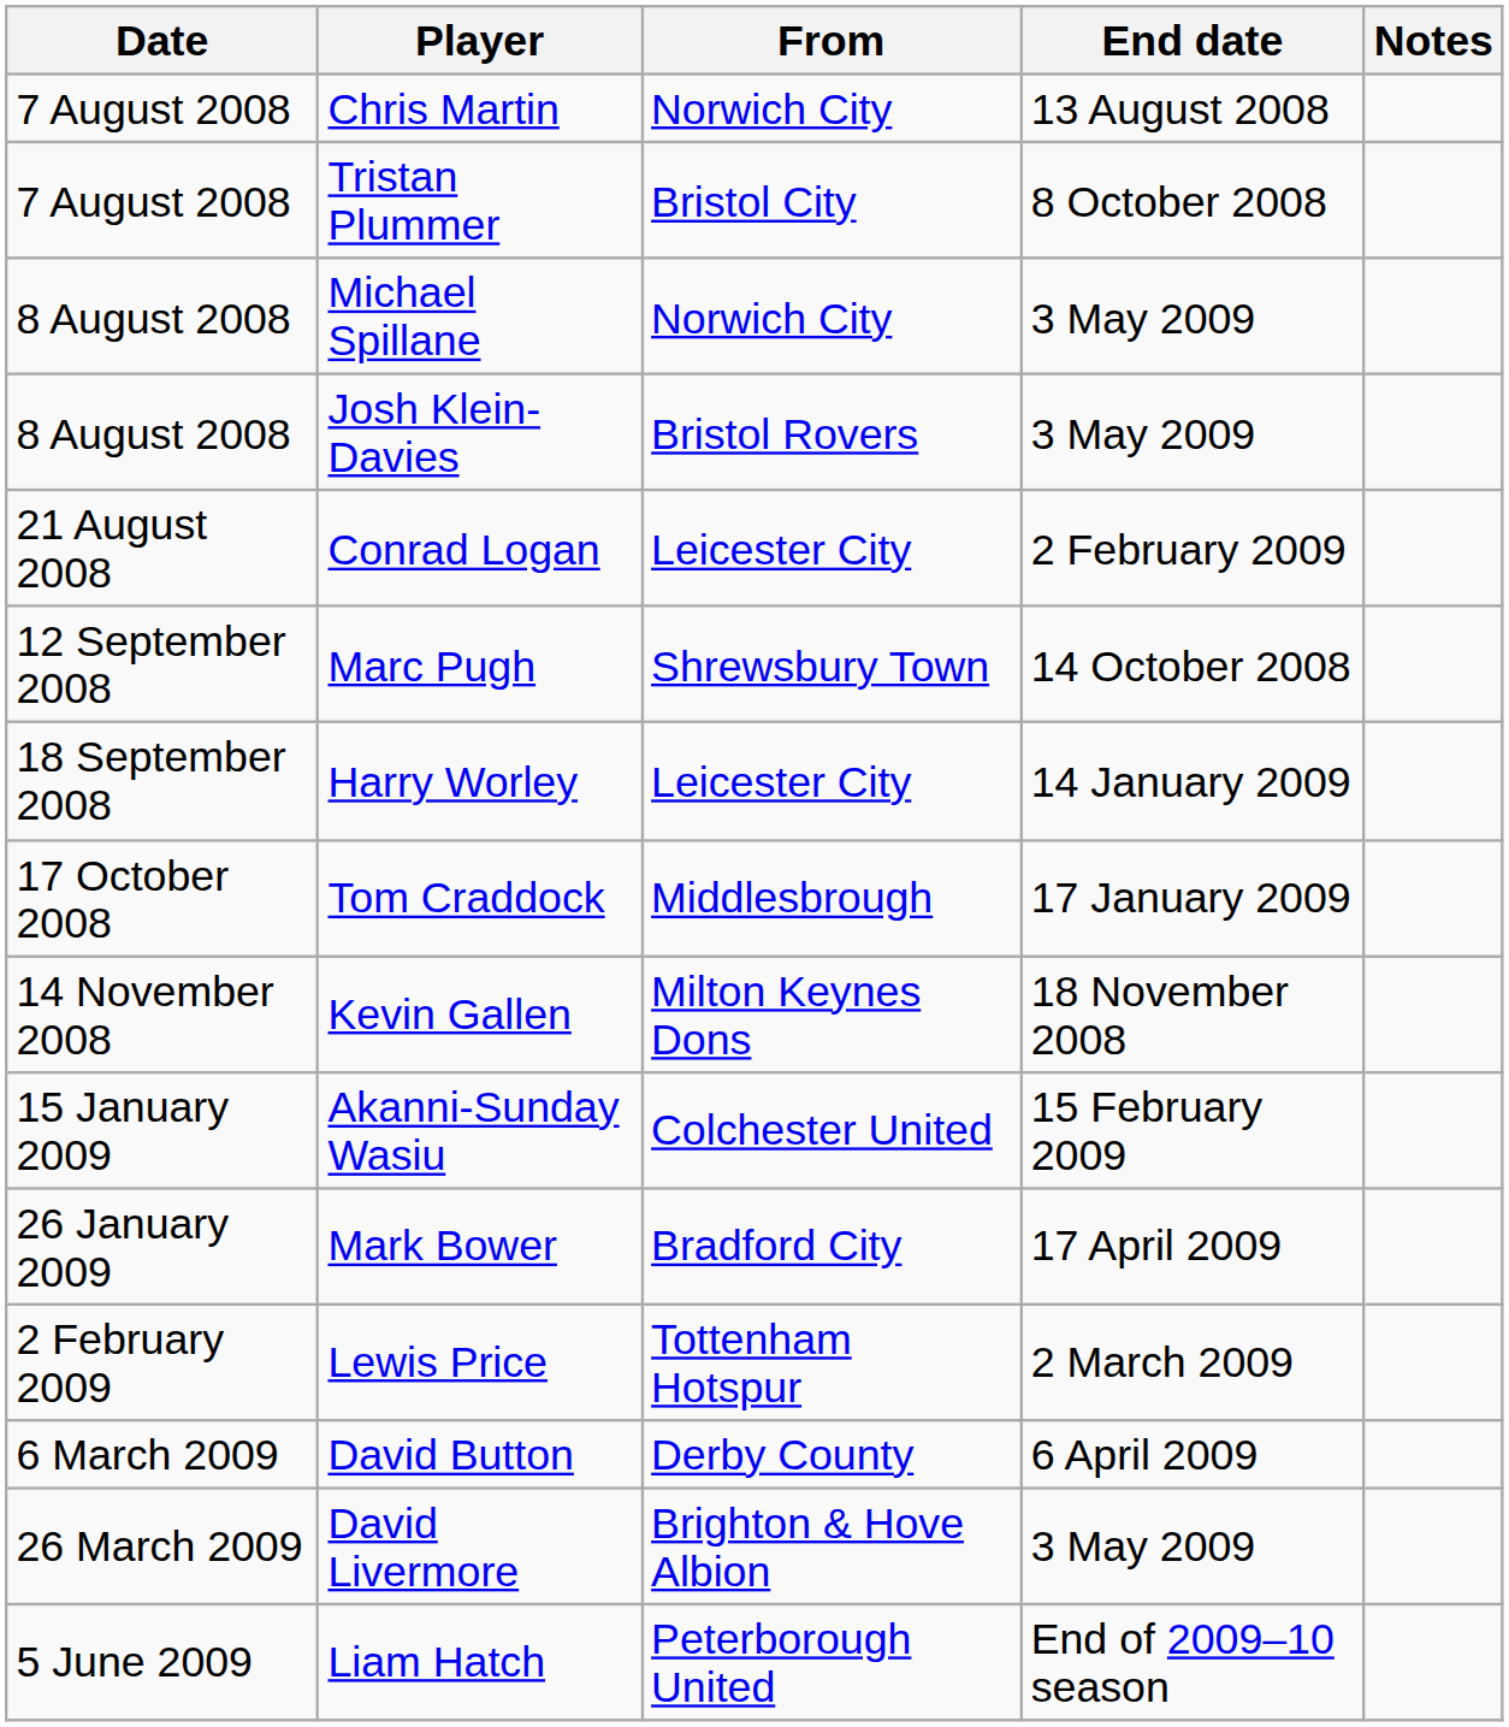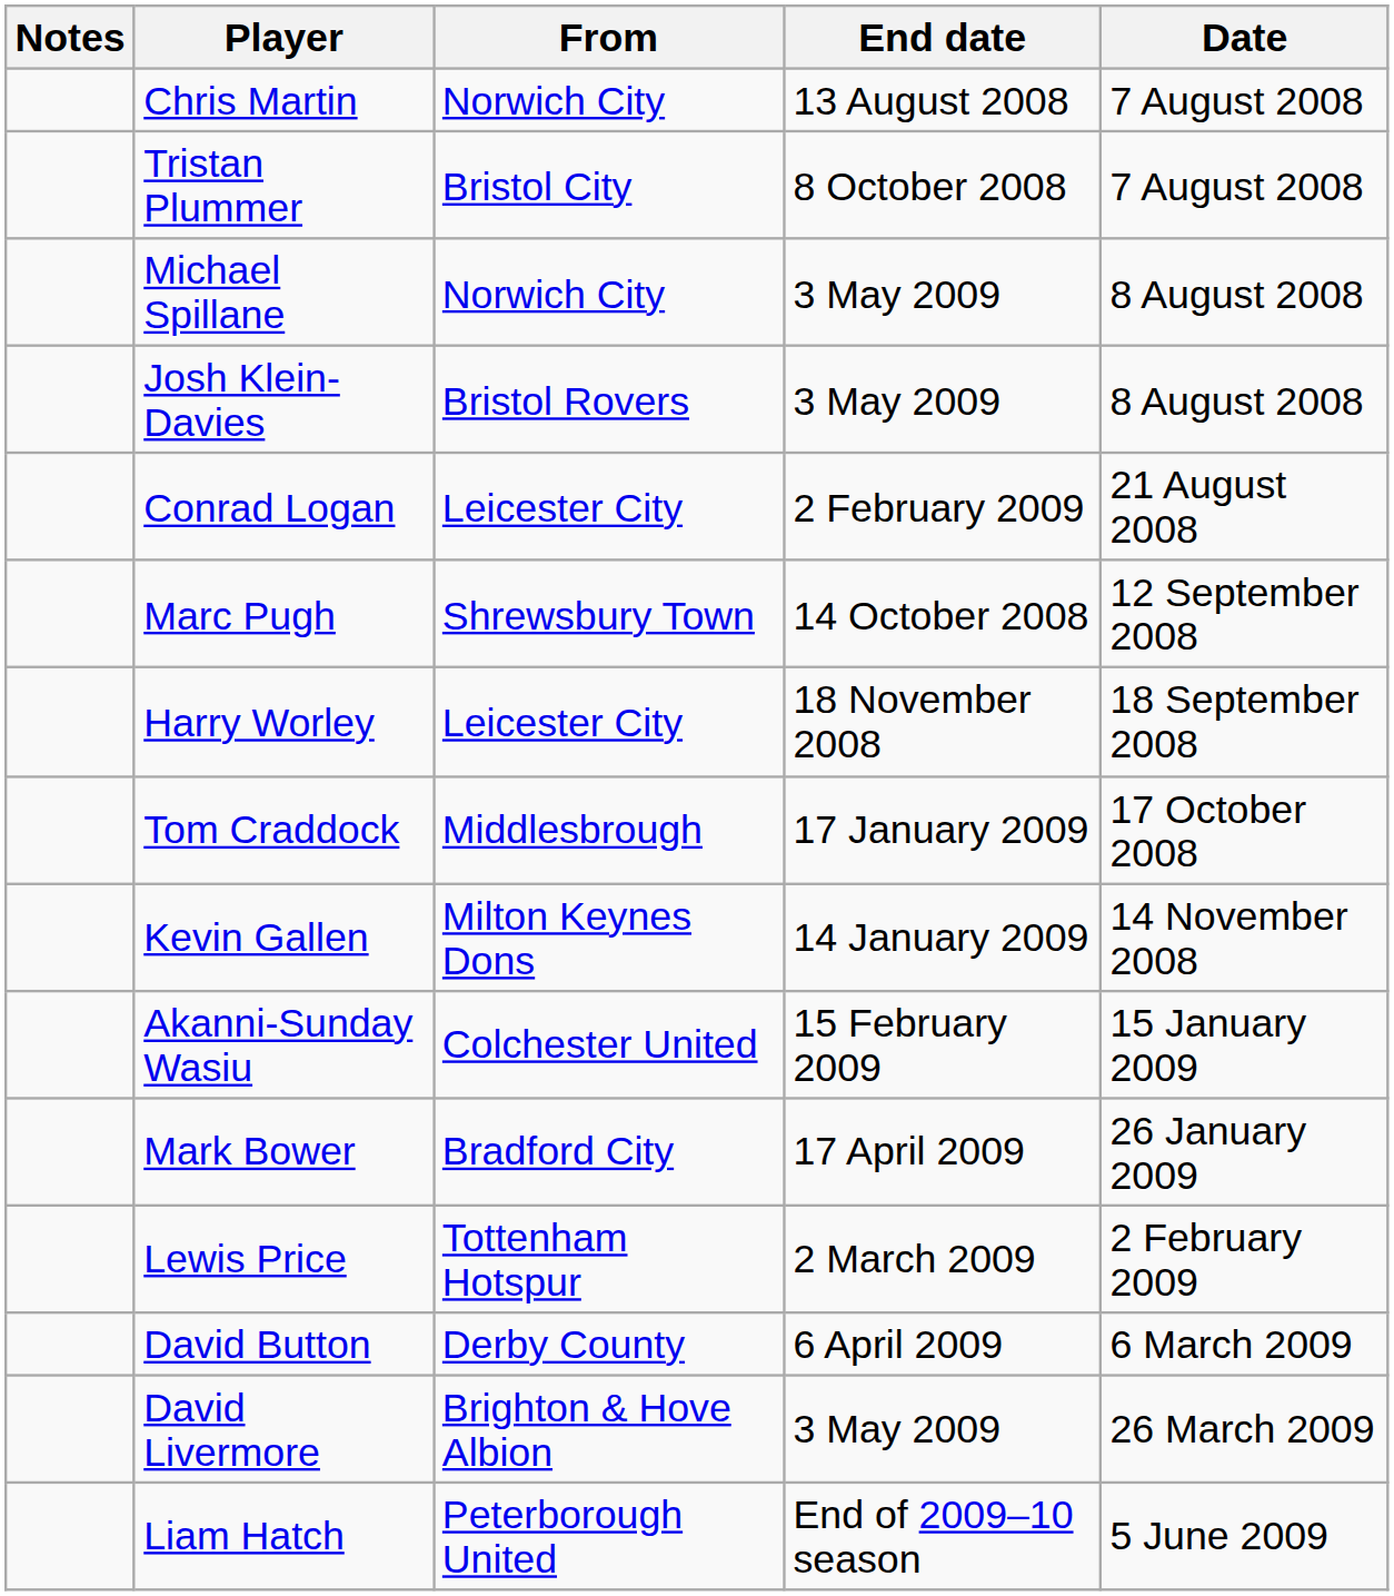 <table class="wikitable" style="text-align:center; font-size:95%;width:60%; text-align:left">
 <tr>
-<th><strong>Date</strong></th>
+<th><strong>Notes</strong></th>
 <th><strong>Player</strong></th>
 <th><strong>From</strong></th>
 <th><strong>End date</strong></th>
-<th><strong>Notes</strong></th>
+<th><strong>Date</strong></th>
 </tr>
 <tr>
-<td>7 August 2008</td>
+<td style="text-align:center;"></td>
 <td> <a href='#'>Chris Martin</a></td>
 <td><a href='#'>Norwich City</a></td>
 <td>13 August 2008</td>
-<td style="text-align:center;"></td>
+<td>7 August 2008</td>
 </tr>
 <tr>
-<td>7 August 2008</td>
+<td style="text-align:center;"></td>
 <td> <a href='#'>Tristan Plummer</a></td>
 <td><a href='#'>Bristol City</a></td>
 <td>8 October 2008</td>
-<td style="text-align:center;"></td>
+<td>7 August 2008</td>
 </tr>
 <tr>
-<td>8 August 2008</td>
+<td style="text-align:center;"></td>
 <td> <a href='#'>Michael Spillane</a></td>
 <td><a href='#'>Norwich City</a></td>
 <td>3 May 2009</td>
-<td style="text-align:center;"></td>
+<td>8 August 2008</td>
 </tr>
 <tr>
-<td>8 August 2008</td>
+<td style="text-align:center;"></td>
 <td> <a href='#'>Josh Klein-Davies</a></td>
 <td><a href='#'>Bristol Rovers</a></td>
 <td>3 May 2009</td>
-<td style="text-align:center;"></td>
+<td>8 August 2008</td>
 </tr>
 <tr>
-<td>21 August 2008</td>
+<td style="text-align:center;"></td>
 <td> <a href='#'>Conrad Logan</a></td>
 <td><a href='#'>Leicester City</a></td>
 <td>2 February 2009</td>
-<td style="text-align:center;"></td>
+<td>21 August 2008</td>
 </tr>
 <tr>
-<td>12 September 2008</td>
+<td style="text-align:center;"></td>
 <td> <a href='#'>Marc Pugh</a></td>
 <td><a href='#'>Shrewsbury Town</a></td>
 <td>14 October 2008</td>
-<td style="text-align:center;"></td>
+<td>12 September 2008</td>
 </tr>
 <tr>
-<td>18 September 2008</td>
+<td style="text-align:center;"></td>
 <td> <a href='#'>Harry Worley</a></td>
 <td><a href='#'>Leicester City</a></td>
-<td>14 January 2009</td>
-<td style="text-align:center;"></td>
+<td>18 November 2008</td>
+<td>18 September 2008</td>
 </tr>
 <tr>
-<td>17 October 2008</td>
+<td style="text-align:center;"></td>
 <td> <a href='#'>Tom Craddock</a></td>
 <td><a href='#'>Middlesbrough</a></td>
 <td>17 January 2009</td>
-<td style="text-align:center;"></td>
+<td>17 October 2008</td>
 </tr>
 <tr>
-<td>14 November 2008</td>
+<td style="text-align:center;"></td>
 <td> <a href='#'>Kevin Gallen</a></td>
 <td><a href='#'>Milton Keynes Dons</a></td>
-<td>18 November 2008</td>
-<td style="text-align:center;"></td>
+<td>14 January 2009</td>
+<td>14 November 2008</td>
 </tr>
 <tr>
-<td>15 January 2009</td>
+<td style="text-align:center;"></td>
 <td> <a href='#'>Akanni-Sunday Wasiu</a></td>
 <td><a href='#'>Colchester United</a></td>
 <td>15 February 2009</td>
-<td style="text-align:center;"></td>
+<td>15 January 2009</td>
 </tr>
 <tr>
-<td>26 January 2009</td>
+<td style="text-align:center;"></td>
 <td> <a href='#'>Mark Bower</a></td>
 <td><a href='#'>Bradford City</a></td>
 <td>17 April 2009</td>
-<td style="text-align:center;"></td>
+<td>26 January 2009</td>
 </tr>
 <tr>
-<td>2 February 2009</td>
+<td style="text-align:center;"></td>
 <td> <a href='#'>Lewis Price</a></td>
 <td><a href='#'>Tottenham Hotspur</a></td>
 <td>2 March 2009</td>
-<td style="text-align:center;"></td>
+<td>2 February 2009</td>
 </tr>
 <tr>
-<td>6 March 2009</td>
+<td style="text-align:center;"></td>
 <td> <a href='#'>David Button</a></td>
 <td><a href='#'>Derby County</a></td>
 <td>6 April 2009</td>
-<td style="text-align:center;"></td>
+<td>6 March 2009</td>
 </tr>
 <tr>
-<td>26 March 2009</td>
+<td style="text-align:center;"></td>
 <td> <a href='#'>David Livermore</a></td>
 <td><a href='#'>Brighton & Hove Albion</a></td>
 <td>3 May 2009</td>
-<td style="text-align:center;"></td>
+<td>26 March 2009</td>
 </tr>
 <tr>
-<td>5 June 2009</td>
+<td style="text-align:center;"></td>
 <td> <a href='#'>Liam Hatch</a></td>
 <td><a href='#'>Peterborough United</a></td>
 <td>End of <a href='#'>2009–10</a> season</td>
-<td style="text-align:center;"></td>
+<td>5 June 2009</td>
 </tr>
 </table>
